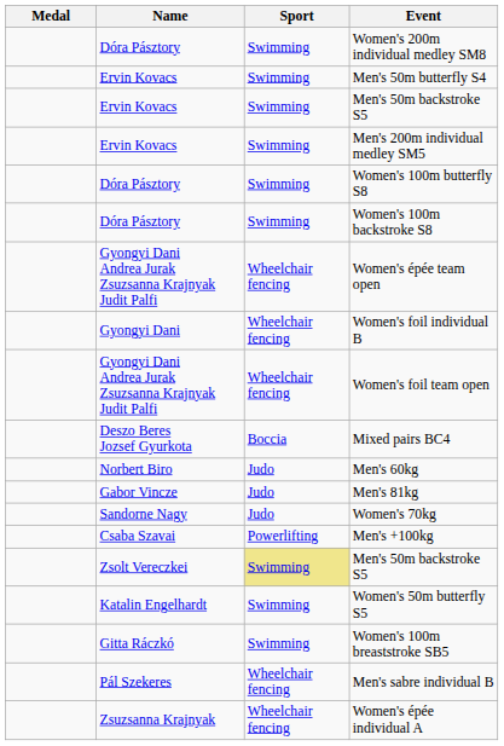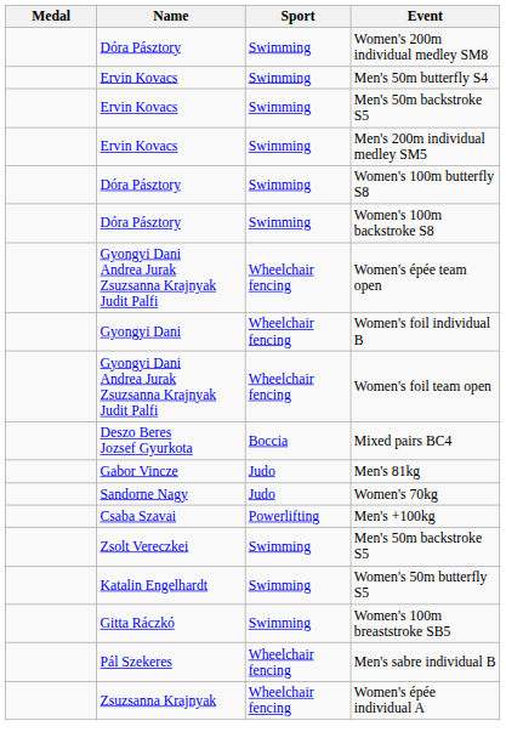 <table class="wikitable">
 <tr>
 <th style="width:6em">Medal</th>
 <th style="width:10em">Name</th>
 <th style="width:7em">Sport</th>
 <th style="width:10em">Event</th>
 </tr>
 <tr>
 <td></td>
 <td><a href='#'>Dóra Pásztory</a></td>
 <td><a href='#'>Swimming</a></td>
 <td>Women's 200m individual medley SM8</td>
 </tr>
 <tr>
 <td></td>
 <td><a href='#'>Ervin Kovacs</a></td>
 <td><a href='#'>Swimming</a></td>
 <td>Men's 50m butterfly S4</td>
 </tr>
 <tr>
 <td></td>
 <td><a href='#'>Ervin Kovacs</a></td>
 <td><a href='#'>Swimming</a></td>
 <td>Men's 50m backstroke S5</td>
 </tr>
 <tr>
 <td></td>
 <td><a href='#'>Ervin Kovacs</a></td>
 <td><a href='#'>Swimming</a></td>
 <td>Men's 200m individual medley SM5</td>
 </tr>
 <tr>
 <td></td>
 <td><a href='#'>Dóra Pásztory</a></td>
 <td><a href='#'>Swimming</a></td>
 <td>Women's 100m butterfly S8</td>
 </tr>
 <tr>
 <td></td>
 <td><a href='#'>Dóra Pásztory</a></td>
 <td><a href='#'>Swimming</a></td>
 <td>Women's 100m backstroke S8</td>
 </tr>
 <tr>
 <td></td>
 <td><a href='#'>Gyongyi Dani</a><br> <a href='#'>Andrea Jurak</a><br> <a href='#'>Zsuzsanna Krajnyak</a><br> <a href='#'>Judit Palfi</a></td>
 <td><a href='#'>Wheelchair fencing</a></td>
 <td>Women's épée team open</td>
 </tr>
 <tr>
 <td></td>
 <td><a href='#'>Gyongyi Dani</a></td>
 <td><a href='#'>Wheelchair fencing</a></td>
 <td>Women's foil individual B</td>
 </tr>
 <tr>
 <td></td>
 <td><a href='#'>Gyongyi Dani</a><br> <a href='#'>Andrea Jurak</a><br> <a href='#'>Zsuzsanna Krajnyak</a><br> <a href='#'>Judit Palfi</a></td>
 <td><a href='#'>Wheelchair fencing</a></td>
 <td>Women's foil team open</td>
 </tr>
 <tr>
 <td></td>
 <td><a href='#'>Deszo Beres</a><br> <a href='#'>Jozsef Gyurkota</a></td>
 <td><a href='#'>Boccia</a></td>
 <td>Mixed pairs BC4</td>
 </tr>
 <tr>
 <td></td>
-<td><a href='#'>Norbert Biro</a></td>
-<td><a href='#'>Judo</a></td>
-<td>Men's 60kg</td>
-</tr>
-<tr>
-<td></td>
 <td><a href='#'>Gabor Vincze</a></td>
 <td><a href='#'>Judo</a></td>
 <td>Men's 81kg</td>
 </tr>
 <tr>
 <td></td>
 <td><a href='#'>Sandorne Nagy</a></td>
 <td><a href='#'>Judo</a></td>
 <td>Women's 70kg</td>
 </tr>
 <tr>
 <td></td>
 <td><a href='#'>Csaba Szavai</a></td>
 <td><a href='#'>Powerlifting</a></td>
 <td>Men's +100kg</td>
 </tr>
 <tr>
 <td></td>
 <td><a href='#'>Zsolt Vereczkei</a></td>
-<td style="background: khaki;"><a href='#'>Swimming</a></td>
+<td><a href='#'>Swimming</a></td>
 <td>Men's 50m backstroke S5</td>
 </tr>
 <tr>
 <td></td>
 <td><a href='#'>Katalin Engelhardt</a></td>
 <td><a href='#'>Swimming</a></td>
 <td>Women's 50m butterfly S5</td>
 </tr>
 <tr>
 <td></td>
 <td><a href='#'>Gitta Ráczkó</a></td>
 <td><a href='#'>Swimming</a></td>
 <td>Women's 100m breaststroke SB5</td>
 </tr>
 <tr>
 <td></td>
 <td><a href='#'>Pál Szekeres</a></td>
 <td><a href='#'>Wheelchair fencing</a></td>
 <td>Men's sabre individual B</td>
 </tr>
 <tr>
 <td></td>
 <td><a href='#'>Zsuzsanna Krajnyak</a></td>
 <td><a href='#'>Wheelchair fencing</a></td>
 <td>Women's épée individual A</td>
 </tr>
 </table>
